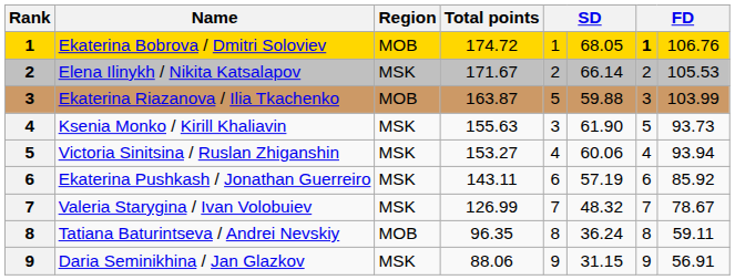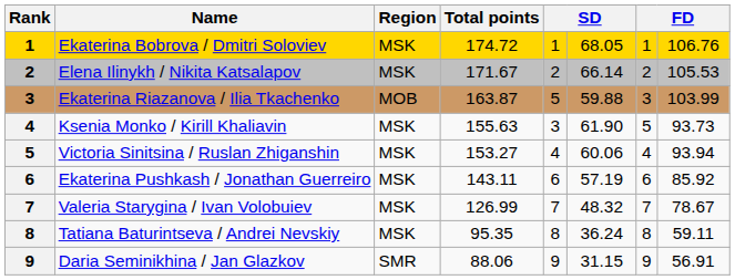 <table class="wikitable sortable">
 <tr>
 <th>Rank</th>
 <th>Name</th>
 <th>Region</th>
 <th>Total points</th>
 <th colspan=2 width=80px><a href='#'>SD</a></th>
 <th colspan=2 width=80px><a href='#'>FD</a></th>
 </tr>
 <tr bgcolor=gold>
 <td align=center><strong>1</strong></td>
 <td><a href='#'>Ekaterina Bobrova</a> / <a href='#'>Dmitri Soloviev</a></td>
-<td>MOB</td>
+<td>MSK</td>
 <td align=center>174.72</td>
 <td align=center>1</td>
 <td align=center>68.05</td>
-<td align=center><strong>1</strong></td>
+<td align=center>1</td>
 <td align=center>106.76</td>
 </tr>
 <tr bgcolor=silver>
 <td align=center><strong>2</strong></td>
 <td><a href='#'>Elena Ilinykh</a> / <a href='#'>Nikita Katsalapov</a></td>
 <td>MSK</td>
 <td align=center>171.67</td>
 <td align=center>2</td>
 <td align=center>66.14</td>
 <td align=center>2</td>
 <td align=center>105.53</td>
 </tr>
 <tr bgcolor=cc9966>
 <td align=center><strong>3</strong></td>
 <td><a href='#'>Ekaterina Riazanova</a> / <a href='#'>Ilia Tkachenko</a></td>
 <td>MOB</td>
 <td align=center>163.87</td>
 <td align=center>5</td>
 <td align=center>59.88</td>
 <td align=center>3</td>
 <td align=center>103.99</td>
 </tr>
 <tr>
 <th>4</th>
 <td><a href='#'>Ksenia Monko</a> / <a href='#'>Kirill Khaliavin</a></td>
 <td>MSK</td>
 <td align=center>155.63</td>
 <td align=center>3</td>
 <td align=center>61.90</td>
 <td align=center>5</td>
 <td align=center>93.73</td>
 </tr>
 <tr>
 <th>5</th>
 <td><a href='#'>Victoria Sinitsina</a> / <a href='#'>Ruslan Zhiganshin</a></td>
 <td>MSK</td>
 <td align=center>153.27</td>
 <td align=center>4</td>
 <td align=center>60.06</td>
 <td align=center>4</td>
 <td align=center>93.94</td>
 </tr>
 <tr>
 <th>6</th>
 <td><a href='#'>Ekaterina Pushkash</a> / <a href='#'>Jonathan Guerreiro</a></td>
 <td>MSK</td>
 <td align=center>143.11</td>
 <td align=center>6</td>
 <td align=center>57.19</td>
 <td align=center>6</td>
 <td align=center>85.92</td>
 </tr>
 <tr>
 <th>7</th>
 <td><a href='#'>Valeria Starygina</a> / <a href='#'>Ivan Volobuiev</a></td>
 <td>MSK</td>
 <td align=center>126.99</td>
 <td align=center>7</td>
 <td align=center>48.32</td>
 <td align=center>7</td>
 <td align=center>78.67</td>
 </tr>
 <tr>
 <th>8</th>
 <td><a href='#'>Tatiana Baturintseva</a> / <a href='#'>Andrei Nevskiy</a></td>
-<td>MOB</td>
-<td align=center>96.35</td>
+<td>MSK</td>
+<td align=center>95.35</td>
 <td align=center>8</td>
 <td align=center>36.24</td>
 <td align=center>8</td>
 <td align=center>59.11</td>
 </tr>
 <tr>
 <th>9</th>
 <td><a href='#'>Daria Seminikhina</a> / <a href='#'>Jan Glazkov</a></td>
-<td>MSK</td>
+<td>SMR</td>
 <td align=center>88.06</td>
 <td align=center>9</td>
 <td align=center>31.15</td>
 <td align=center>9</td>
 <td align=center>56.91</td>
 </tr>
 </table>
